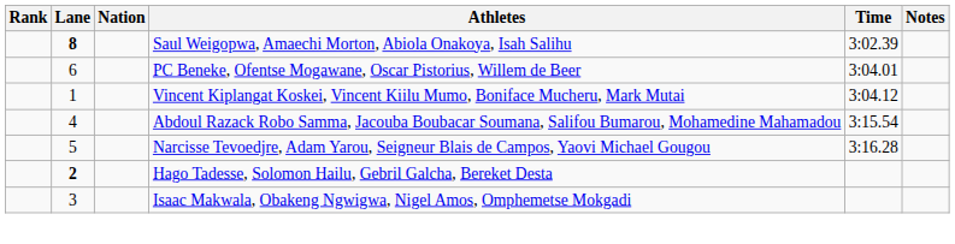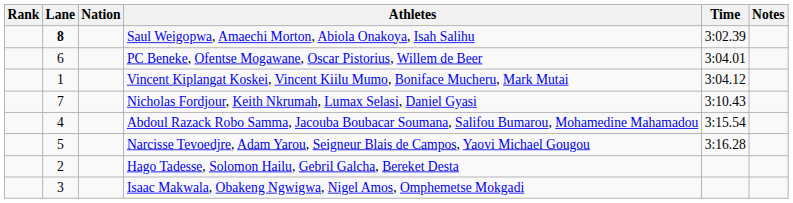 <table class="wikitable sortable" style="text-align:center">
 <tr>
 <th>Rank</th>
 <th>Lane</th>
 <th>Nation</th>
 <th>Athletes</th>
 <th>Time</th>
 <th>Notes</th>
 </tr>
 <tr>
 <td></td>
 <td><strong>8</strong></td>
 <td align="left"></td>
 <td align="left"><a href='#'>Saul Weigopwa</a>, <a href='#'>Amaechi Morton</a>, <a href='#'>Abiola Onakoya</a>, <a href='#'>Isah Salihu</a></td>
 <td>3:02.39</td>
 <td></td>
 </tr>
 <tr>
 <td></td>
 <td>6</td>
 <td align="left"></td>
 <td align="left"><a href='#'>PC Beneke</a>, <a href='#'>Ofentse Mogawane</a>, <a href='#'>Oscar Pistorius</a>, <a href='#'>Willem de Beer</a></td>
 <td>3:04.01</td>
 <td></td>
 </tr>
 <tr>
 <td></td>
 <td>1</td>
 <td align="left"></td>
 <td align="left"><a href='#'>Vincent Kiplangat Koskei</a>, <a href='#'>Vincent Kiilu Mumo</a>, <a href='#'>Boniface Mucheru</a>, <a href='#'>Mark Mutai</a></td>
 <td>3:04.12</td>
 <td></td>
 </tr>
 <tr>
 <td></td>
+<td>7</td>
+<td align="left"></td>
+<td align="left"><a href='#'>Nicholas Fordjour</a>, <a href='#'>Keith Nkrumah</a>, <a href='#'>Lumax Selasi</a>, <a href='#'>Daniel Gyasi</a></td>
+<td>3:10.43</td>
+<td></td>
+</tr>
+<tr>
+<td></td>
 <td>4</td>
 <td align="left"></td>
 <td align="left"><a href='#'>Abdoul Razack Robo Samma</a>, <a href='#'>Jacouba Boubacar Soumana</a>, <a href='#'>Salifou Bumarou</a>, <a href='#'>Mohamedine Mahamadou</a></td>
 <td>3:15.54</td>
 <td></td>
 </tr>
 <tr>
 <td></td>
 <td>5</td>
 <td align="left"></td>
 <td align="left"><a href='#'>Narcisse Tevoedjre</a>, <a href='#'>Adam Yarou</a>, <a href='#'>Seigneur Blais de Campos</a>,  <a href='#'>Yaovi Michael Gougou</a></td>
 <td>3:16.28</td>
 <td></td>
 </tr>
 <tr>
 <td></td>
-<td><strong>2</strong></td>
+<td>2</td>
 <td align=left></td>
 <td align="left"><a href='#'>Hago Tadesse</a>, <a href='#'>Solomon Hailu</a>, <a href='#'>Gebril Galcha</a>, <a href='#'>Bereket Desta</a></td>
 <td></td>
 <td></td>
 </tr>
 <tr>
 <td></td>
 <td>3</td>
 <td align="left"></td>
 <td align="left"><a href='#'>Isaac Makwala</a>, <a href='#'>Obakeng Ngwigwa</a>, <a href='#'>Nigel Amos</a>, <a href='#'>Omphemetse Mokgadi</a></td>
 <td></td>
 <td></td>
 </tr>
 </table>
